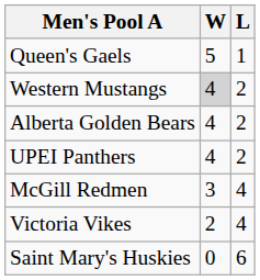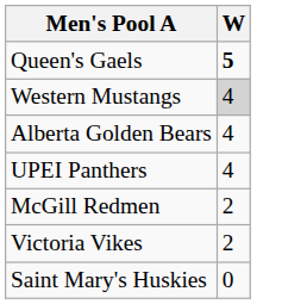 <table class="wikitable">
 <tr>
 <th>Men's Pool A</th>
 <th>W</th>
-<th>L</th>
 </tr>
 <tr>
 <td>Queen's Gaels</td>
-<td>5</td>
-<td>1</td>
+<td><strong>5</strong></td>
 </tr>
 <tr>
 <td>Western Mustangs</td>
 <td style="background: lightgrey;">4</td>
-<td>2</td>
 </tr>
 <tr>
 <td>Alberta Golden Bears</td>
 <td>4</td>
-<td>2</td>
 </tr>
 <tr>
 <td>UPEI Panthers</td>
 <td>4</td>
-<td>2</td>
 </tr>
 <tr>
 <td>McGill Redmen</td>
-<td>3</td>
-<td>4</td>
+<td>2</td>
 </tr>
 <tr>
 <td>Victoria Vikes</td>
 <td>2</td>
-<td>4</td>
 </tr>
 <tr>
 <td>Saint Mary's Huskies</td>
 <td>0</td>
-<td>6</td>
 </tr>
 </table>
